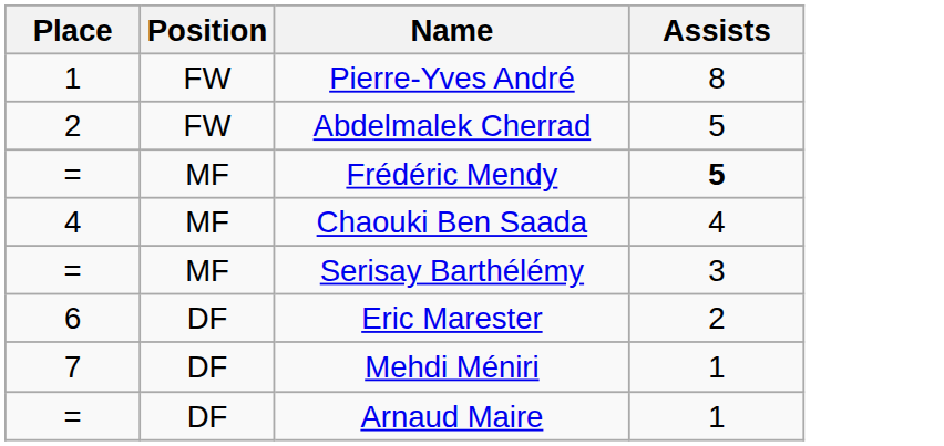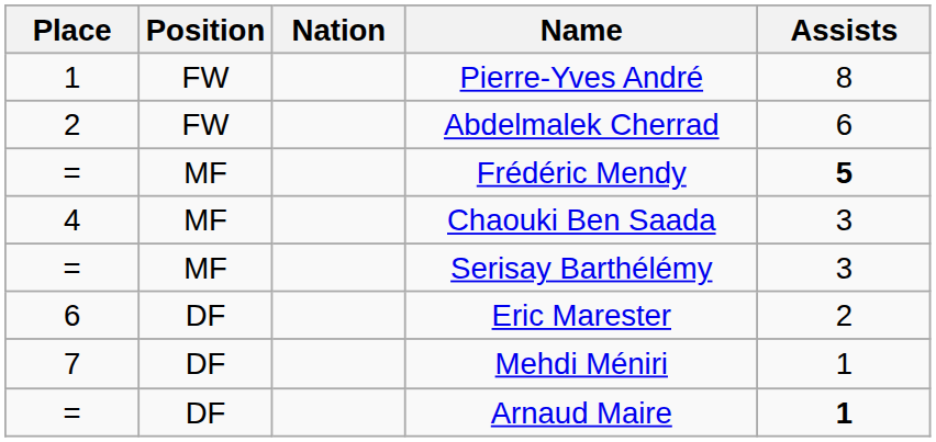 <table class="wikitable" style="font-size: 95%; text-align: center;">
 <tr>
 <th width=60>Place</th>
 <th width=60>Position</th>
+<th width=60>Nation</th>
 <th width=170>Name</th>
 <th width=80>Assists</th>
 </tr>
 <tr>
 <td>1</td>
 <td>FW</td>
+<td></td>
 <td><a href='#'>Pierre-Yves André</a></td>
 <td>8</td>
 </tr>
 <tr>
 <td>2</td>
 <td>FW</td>
+<td></td>
 <td><a href='#'>Abdelmalek Cherrad</a></td>
-<td>5</td>
+<td>6</td>
 </tr>
 <tr>
 <td>=</td>
 <td>MF</td>
+<td></td>
 <td><a href='#'>Frédéric Mendy</a></td>
 <td><strong>5</strong></td>
 </tr>
 <tr>
 <td>4</td>
 <td>MF</td>
+<td></td>
 <td><a href='#'>Chaouki Ben Saada</a></td>
-<td>4</td>
+<td>3</td>
 </tr>
 <tr>
 <td>=</td>
 <td>MF</td>
+<td></td>
 <td><a href='#'>Serisay Barthélémy</a></td>
 <td>3</td>
 </tr>
 <tr>
 <td>6</td>
 <td>DF</td>
+<td></td>
 <td><a href='#'>Eric Marester</a></td>
 <td>2</td>
 </tr>
 <tr>
 <td>7</td>
 <td>DF</td>
+<td></td>
 <td><a href='#'>Mehdi Méniri</a></td>
 <td>1</td>
 </tr>
 <tr>
 <td>=</td>
 <td>DF</td>
+<td></td>
 <td><a href='#'>Arnaud Maire</a></td>
-<td>1</td>
+<td><strong>1</strong></td>
 </tr>
 </table>
